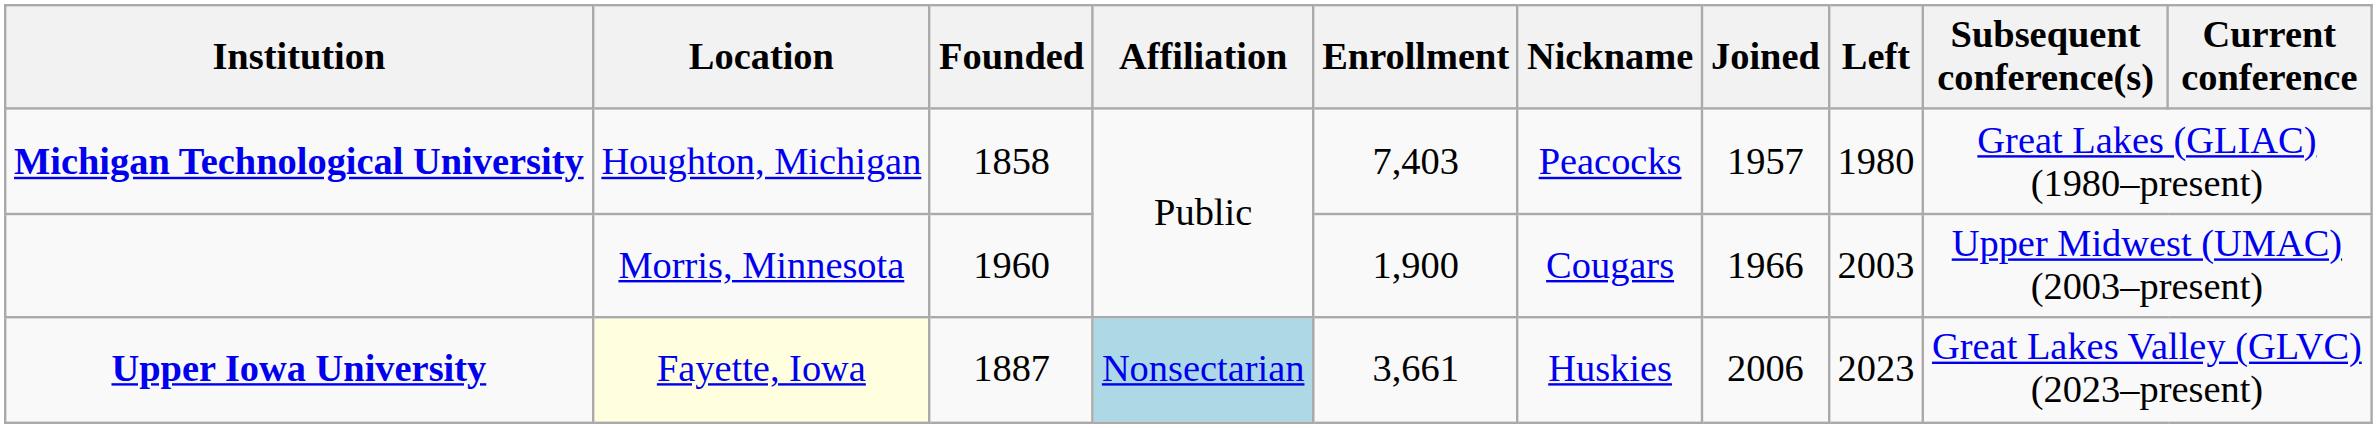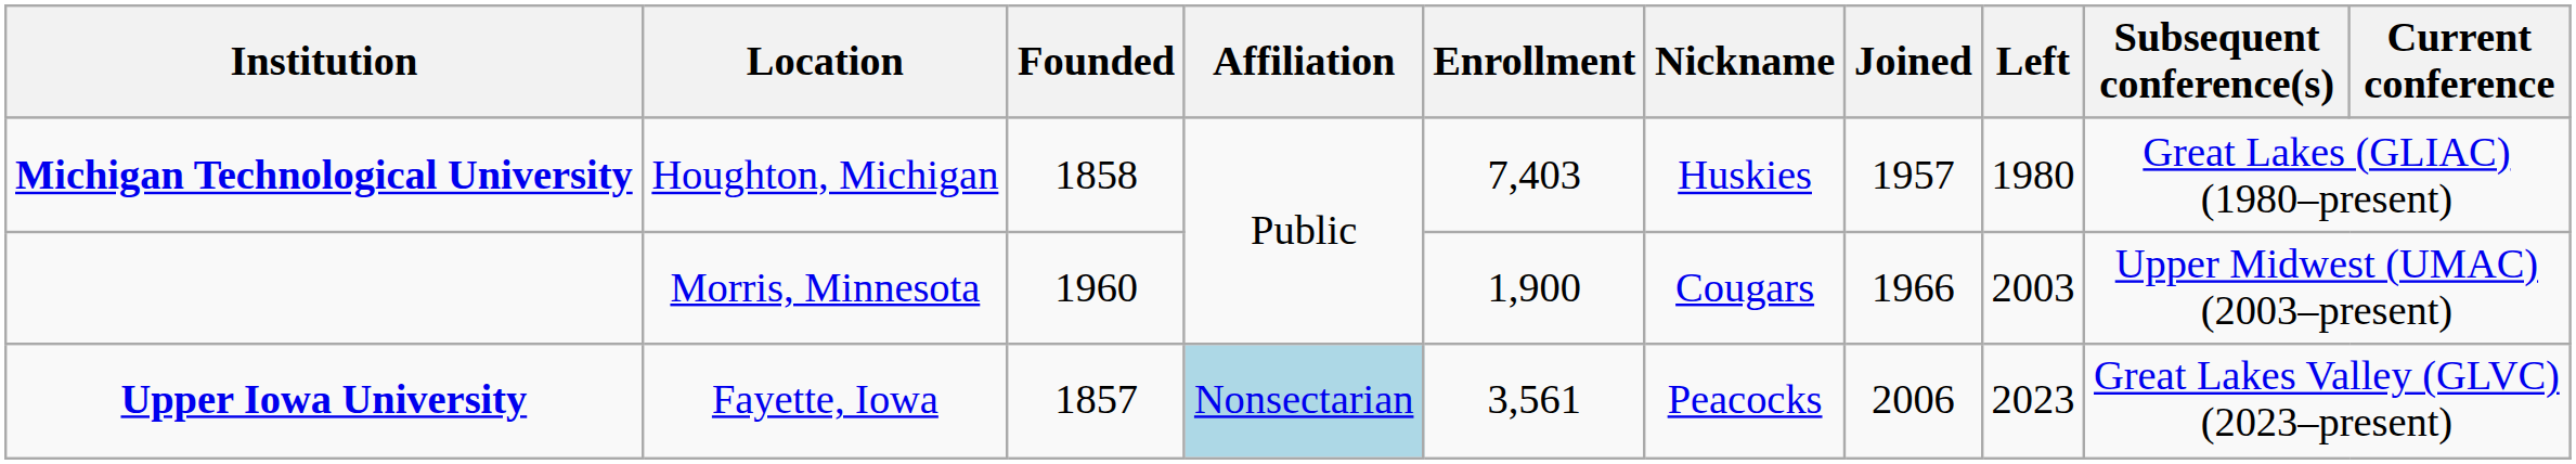 <table class="wikitable sortable" style="text-align:center">
 <tr>
 <th>Institution</th>
 <th>Location</th>
 <th>Founded</th>
 <th>Affiliation</th>
 <th>Enrollment</th>
 <th>Nickname</th>
 <th>Joined</th>
 <th>Left</th>
 <th>Subsequent<br>conference(s)</th>
 <th>Current<br>conference</th>
 </tr>
 <tr>
 <td><strong><a href='#'>Michigan Technological University</a></strong></td>
 <td><a href='#'>Houghton, Michigan</a></td>
 <td>1858</td>
 <td rowspan="2">Public</td>
 <td>7,403</td>
-<td><a href='#'>Peacocks</a></td>
+<td><a href='#'>Huskies</a></td>
 <td>1957</td>
 <td>1980</td>
 <td colspan="2"><a href='#'>Great Lakes (GLIAC)</a><br>(1980–present)</td>
 </tr>
 <tr>
 <td></td>
 <td><a href='#'>Morris, Minnesota</a></td>
 <td>1960</td>
 <td>1,900</td>
 <td><a href='#'>Cougars</a></td>
 <td>1966</td>
 <td>2003</td>
 <td colspan="2"><a href='#'>Upper Midwest (UMAC)</a><br>(2003–present)</td>
 </tr>
 <tr>
 <td><strong><a href='#'>Upper Iowa University</a></strong></td>
-<td style="background: lightyellow;"><a href='#'>Fayette, Iowa</a></td>
-<td>1887</td>
+<td><a href='#'>Fayette, Iowa</a></td>
+<td>1857</td>
 <td style="background: lightblue;"><a href='#'>Nonsectarian</a></td>
-<td>3,661</td>
-<td><a href='#'>Huskies</a></td>
+<td>3,561</td>
+<td><a href='#'>Peacocks</a></td>
 <td>2006</td>
 <td>2023</td>
 <td colspan="2"><a href='#'>Great Lakes Valley (GLVC)</a><br>(2023–present)</td>
 </tr>
 </table>
